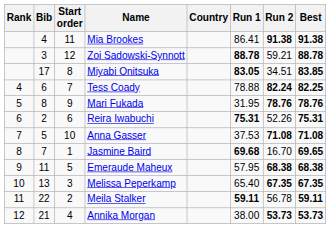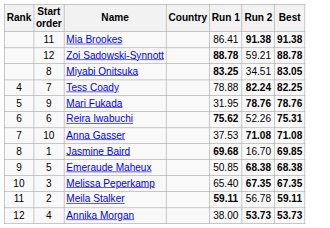 <table class="wikitable sortable" style="text-align:center">
 <tr>
 <th>Rank</th>
-<th>Bib</th>
 <th>Start<br>order</th>
 <th>Name</th>
 <th>Country</th>
 <th>Run 1</th>
 <th>Run 2</th>
 <th>Best</th>
 </tr>
 <tr>
 <td></td>
-<td>4</td>
 <td>11</td>
 <td align=left><a href='#'>Mia Brookes</a></td>
 <td align=left></td>
 <td>86.41</td>
 <td><strong>91.38</strong></td>
 <td><strong>91.38</strong></td>
 </tr>
 <tr>
 <td></td>
-<td>3</td>
 <td>12</td>
 <td align=left><a href='#'>Zoi Sadowski-Synnott</a></td>
 <td align=left></td>
 <td><strong>88.78</strong></td>
 <td>59.21</td>
 <td><strong>88.78</strong></td>
 </tr>
 <tr>
 <td></td>
-<td>17</td>
 <td>8</td>
 <td align=left><a href='#'>Miyabi Onitsuka</a></td>
 <td align=left></td>
+<td><strong>83.25</strong></td>
+<td>34.51</td>
 <td><strong>83.05</strong></td>
-<td>34.51</td>
-<td><strong>83.85</strong></td>
 </tr>
 <tr>
 <td>4</td>
-<td>6</td>
 <td>7</td>
 <td align=left><a href='#'>Tess Coady</a></td>
 <td align=left></td>
 <td>78.88</td>
 <td><strong>82.24</strong></td>
 <td><strong>82.25</strong></td>
 </tr>
 <tr>
 <td>5</td>
-<td>8</td>
 <td>9</td>
 <td align=left><a href='#'>Mari Fukada</a></td>
 <td align=left></td>
 <td>31.95</td>
 <td><strong>78.76</strong></td>
 <td><strong>78.76</strong></td>
 </tr>
 <tr>
 <td>6</td>
-<td>2</td>
 <td>6</td>
 <td align=left><a href='#'>Reira Iwabuchi</a></td>
 <td align=left></td>
-<td><strong>75.31</strong></td>
+<td><strong>75.62</strong></td>
 <td>52.26</td>
 <td><strong>75.31</strong></td>
 </tr>
 <tr>
 <td>7</td>
-<td>5</td>
 <td>10</td>
 <td align=left><a href='#'>Anna Gasser</a></td>
 <td align=left></td>
 <td>37.53</td>
 <td><strong>71.08</strong></td>
 <td><strong>71.08</strong></td>
 </tr>
 <tr>
 <td>8</td>
-<td>7</td>
 <td>1</td>
 <td align=left><a href='#'>Jasmine Baird</a></td>
 <td align=left></td>
 <td><strong>69.68</strong></td>
 <td>16.70</td>
-<td><strong>69.65</strong></td>
+<td><strong>69.85</strong></td>
 </tr>
 <tr>
 <td>9</td>
-<td>11</td>
 <td>5</td>
 <td align=left><a href='#'>Emeraude Maheux</a></td>
 <td align=left></td>
-<td>57.95</td>
+<td>50.85</td>
 <td><strong>68.38</strong></td>
 <td><strong>68.38</strong></td>
 </tr>
 <tr>
 <td>10</td>
-<td>13</td>
 <td>3</td>
 <td align=left><a href='#'>Melissa Peperkamp</a></td>
 <td align=left></td>
 <td>65.40</td>
 <td><strong>67.35</strong></td>
 <td><strong>67.35</strong></td>
 </tr>
 <tr>
 <td>11</td>
-<td>22</td>
 <td>2</td>
 <td align=left><a href='#'>Meila Stalker</a></td>
 <td align=left></td>
 <td><strong>59.11</strong></td>
 <td>56.78</td>
 <td><strong>59.11</strong></td>
 </tr>
 <tr>
 <td>12</td>
-<td>21</td>
 <td>4</td>
 <td align=left><a href='#'>Annika Morgan</a></td>
 <td align=left></td>
 <td>38.00</td>
 <td><strong>53.73</strong></td>
 <td><strong>53.73</strong></td>
 </tr>
 </table>
